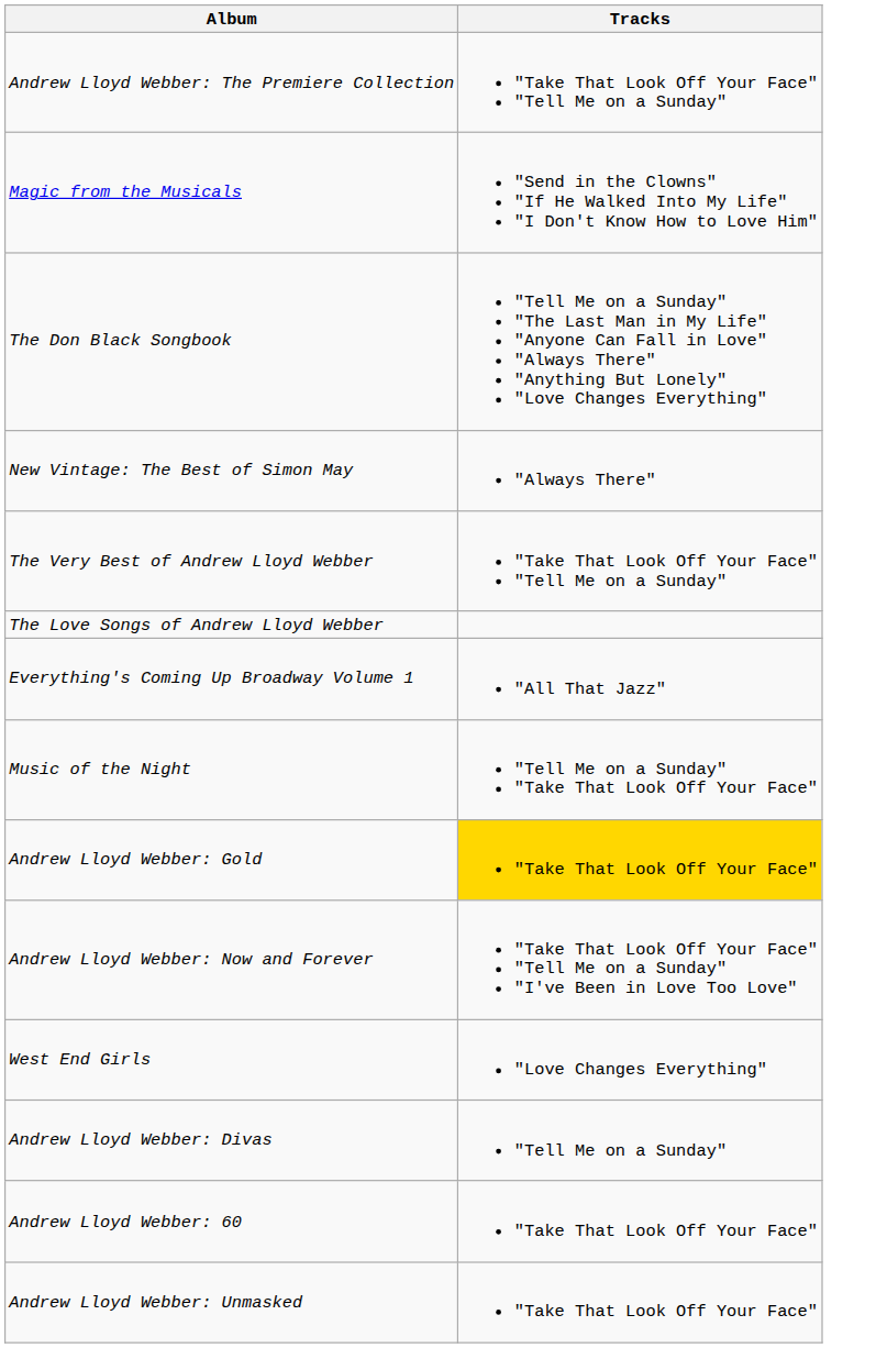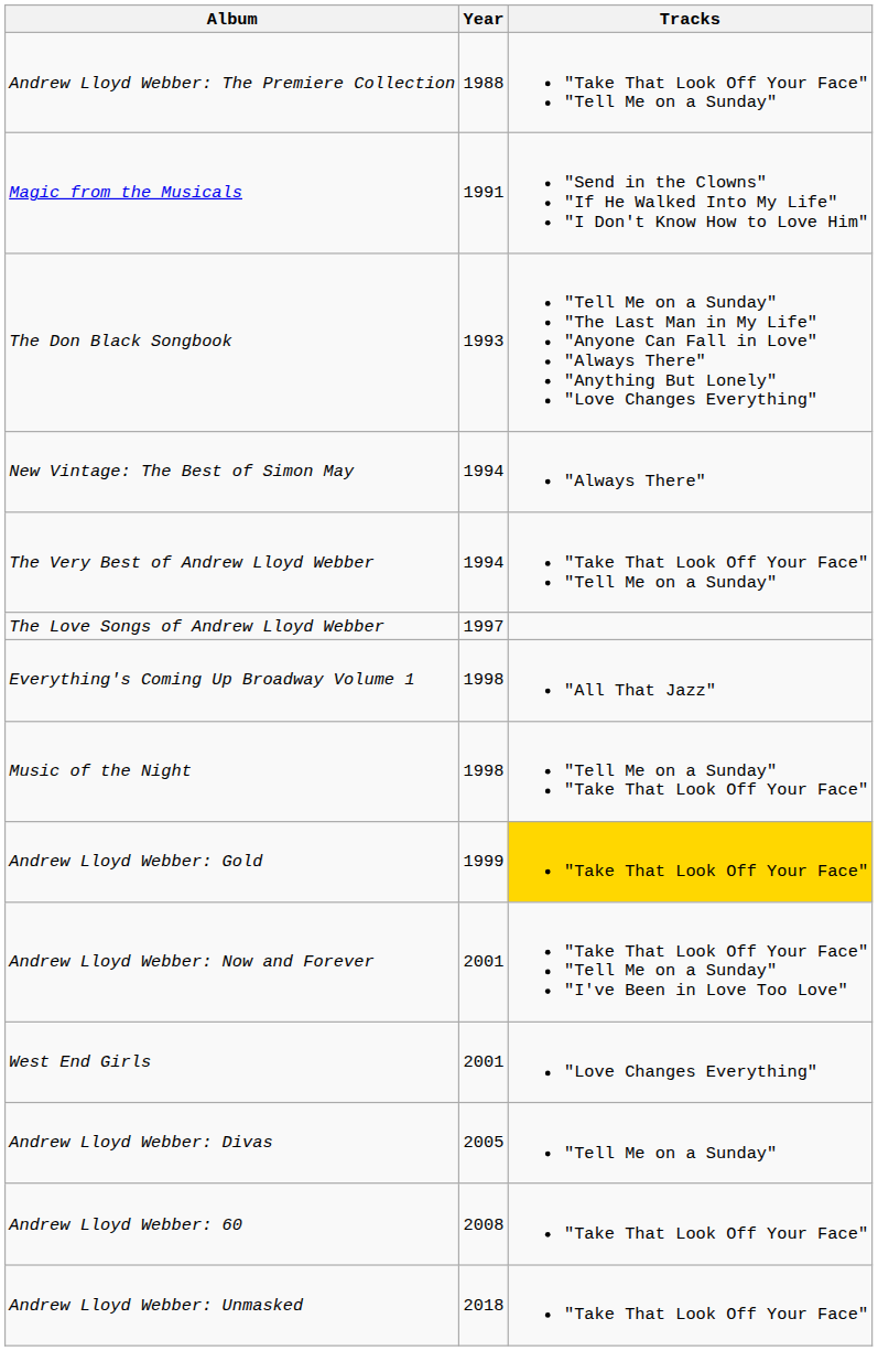 <table class="wikitable">
 <tr>
 <th>Album</th>
+<th>Year</th>
 <th>Tracks</th>
 </tr>
 <tr>
 <td><em>Andrew Lloyd Webber: The Premiere Collection</em></td>
+<td>1988</td>
 <td><br><ul><li>"Take That Look Off Your Face"</li><li>"Tell Me on a Sunday"</li></ul></td>
 </tr>
 <tr>
 <td><em><a href='#'>Magic from the Musicals</a></em></td>
+<td>1991</td>
 <td><br><ul><li>"Send in the Clowns"</li><li>"If He Walked Into My Life"</li><li>"I Don't Know How to Love Him"</li></ul></td>
 </tr>
 <tr>
 <td><em>The Don Black Songbook</em></td>
+<td>1993</td>
 <td><br><ul><li>"Tell Me on a Sunday"</li><li>"The Last Man in My Life"</li><li>"Anyone Can Fall in Love"</li><li>"Always There"</li><li>"Anything But Lonely"</li><li>"Love Changes Everything"</li></ul></td>
 </tr>
 <tr>
 <td><em>New Vintage: The Best of Simon May</em></td>
+<td>1994</td>
 <td><br><ul><li>"Always There"</li></ul></td>
 </tr>
 <tr>
 <td><em>The Very Best of Andrew Lloyd Webber</em></td>
+<td>1994</td>
 <td><br><ul><li>"Take That Look Off Your Face"</li><li>"Tell Me on a Sunday"</li></ul></td>
 </tr>
 <tr>
 <td><em>The Love Songs of Andrew Lloyd Webber</em></td>
+<td>1997</td>
 <td></td>
 </tr>
 <tr>
 <td><em>Everything's Coming Up Broadway Volume 1</em></td>
+<td>1998</td>
 <td><br><ul><li>"All That Jazz"</li></ul></td>
 </tr>
 <tr>
 <td><em>Music of the Night</em></td>
+<td>1998</td>
 <td><br><ul><li>"Tell Me on a Sunday"</li><li>"Take That Look Off Your Face"</li></ul></td>
 </tr>
 <tr>
 <td><em>Andrew Lloyd Webber: Gold</em></td>
+<td>1999</td>
 <td style="background: gold;"><br><ul><li>"Take That Look Off Your Face"</li></ul></td>
 </tr>
 <tr>
 <td><em>Andrew Lloyd Webber: Now and Forever</em></td>
+<td>2001</td>
 <td><br><ul><li>"Take That Look Off Your Face"</li><li>"Tell Me on a Sunday"</li><li>"I've Been in Love Too Love"</li></ul></td>
 </tr>
 <tr>
 <td><em>West End Girls</em></td>
+<td>2001</td>
 <td><br><ul><li>"Love Changes Everything"</li></ul></td>
 </tr>
 <tr>
 <td><em>Andrew Lloyd Webber: Divas</em></td>
+<td>2005</td>
 <td><br><ul><li>"Tell Me on a Sunday"</li></ul></td>
 </tr>
 <tr>
 <td><em>Andrew Lloyd Webber: 60</em></td>
+<td>2008</td>
 <td><br><ul><li>"Take That Look Off Your Face"</li></ul></td>
 </tr>
 <tr>
 <td><em>Andrew Lloyd Webber: Unmasked</em></td>
+<td>2018</td>
 <td><br><ul><li>"Take That Look Off Your Face"</li></ul></td>
 </tr>
 </table>
